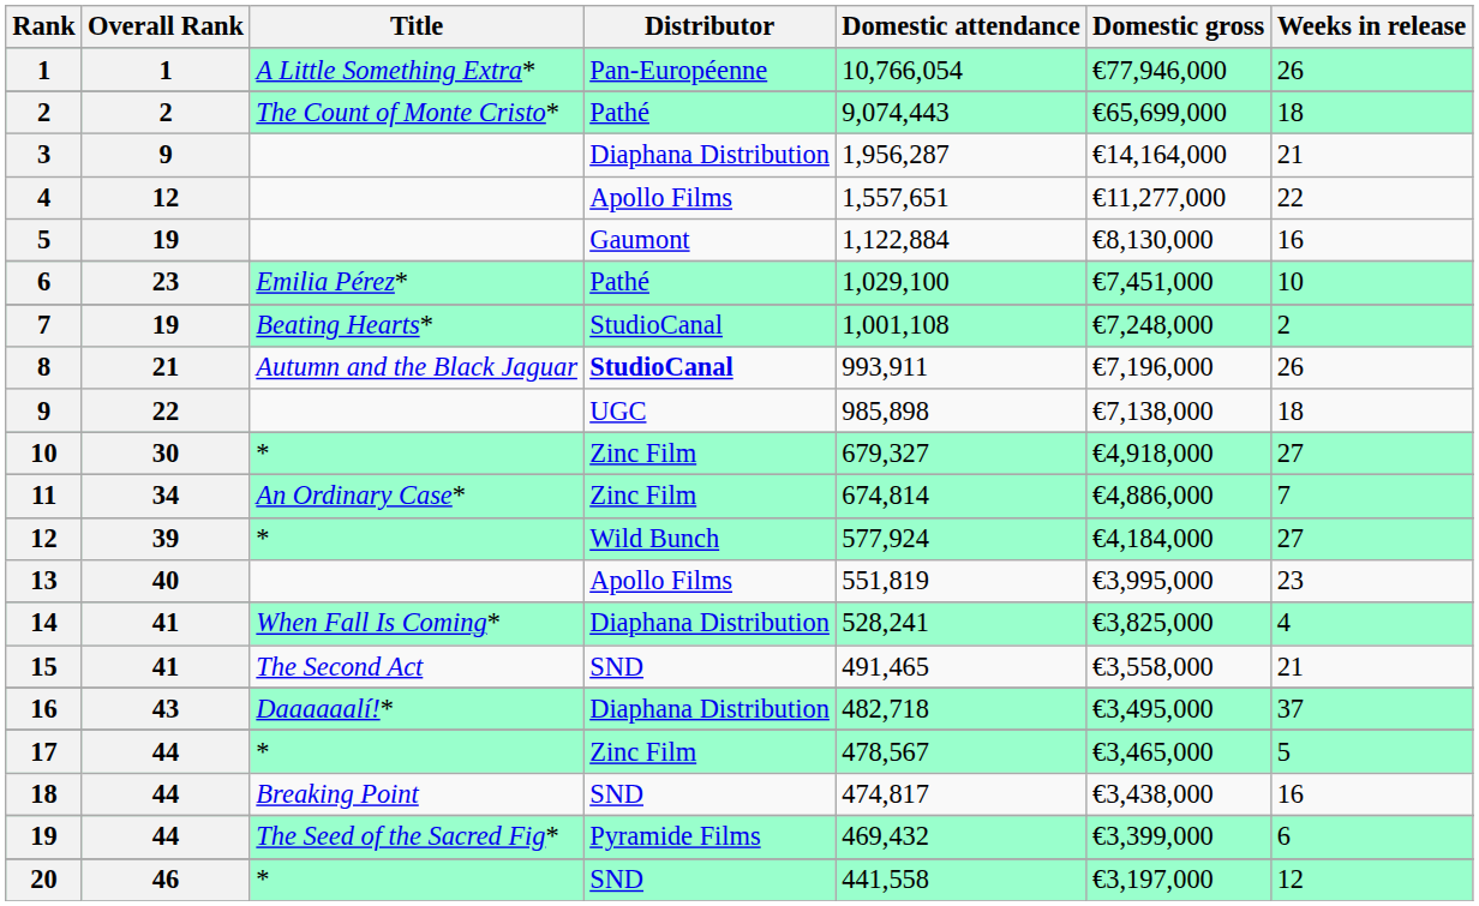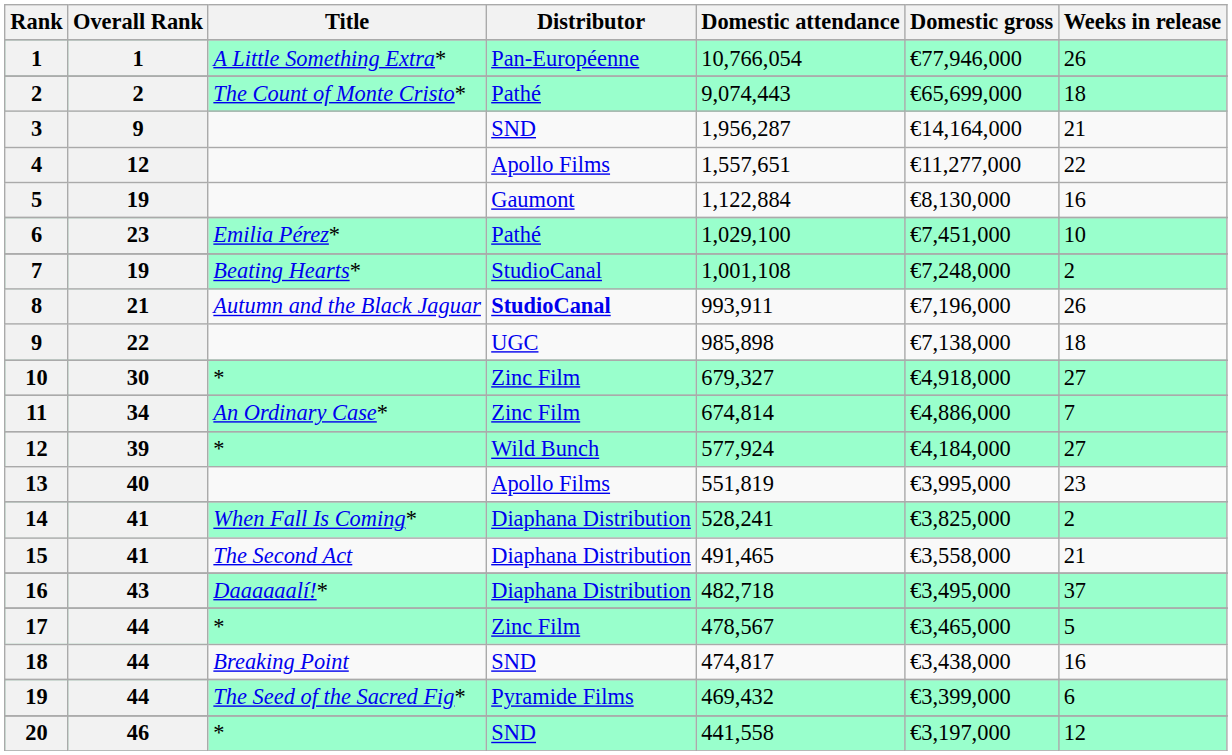 <table class="wikitable sortable" style="margin:auto; margin:auto;">
 <tr>
 <th>Rank</th>
 <th>Overall Rank</th>
 <th>Title</th>
 <th>Distributor</th>
 <th>Domestic attendance</th>
 <th>Domestic gross</th>
 <th>Weeks in release</th>
 </tr>
 <tr>
 </tr>
 <tr style="background:#9fc;">
 <th style="text-align:center;">1</th>
 <th style="text-align:center;">1</th>
 <td><em><a href='#'>A Little Something Extra</a></em>*</td>
 <td><a href='#'>Pan-Européenne</a></td>
 <td>10,766,054</td>
 <td>€77,946,000</td>
 <td>26</td>
 </tr>
 <tr>
 </tr>
 <tr style="background:#9fc;">
 <th style="text-align:center;">2</th>
 <th style="text-align:center;">2</th>
 <td><em><a href='#'>The Count of Monte Cristo</a></em>*</td>
 <td><a href='#'>Pathé</a></td>
 <td>9,074,443</td>
 <td>€65,699,000</td>
 <td>18</td>
 </tr>
 <tr>
 <th style="text-align:center;">3</th>
 <th style="text-align:center;">9</th>
 <td><em></em></td>
-<td><a href='#'>Diaphana Distribution</a></td>
+<td><a href='#'>SND</a></td>
 <td>1,956,287</td>
 <td>€14,164,000</td>
 <td>21</td>
 </tr>
 <tr>
 <th style="text-align:center;">4</th>
 <th style="text-align:center;">12</th>
 <td><em></em></td>
 <td><a href='#'>Apollo Films</a></td>
 <td>1,557,651</td>
 <td>€11,277,000</td>
 <td>22</td>
 </tr>
 <tr>
 <th style="text-align:center;">5</th>
 <th style="text-align:center;">19</th>
 <td><em></em></td>
 <td><a href='#'>Gaumont</a></td>
 <td>1,122,884</td>
 <td>€8,130,000</td>
 <td>16</td>
 </tr>
 <tr>
 </tr>
 <tr style="background:#9fc;">
 <th style="text-align:center;">6</th>
 <th style="text-align:center;">23</th>
 <td><em><a href='#'>Emilia Pérez</a></em>*</td>
 <td><a href='#'>Pathé</a></td>
 <td>1,029,100</td>
 <td>€7,451,000</td>
 <td>10</td>
 </tr>
 <tr>
 </tr>
 <tr style="background:#9fc;">
 <th style="text-align:center;">7</th>
 <th style="text-align:center;">19</th>
 <td><em><a href='#'>Beating Hearts</a></em>*</td>
 <td><a href='#'>StudioCanal</a></td>
 <td>1,001,108</td>
 <td>€7,248,000</td>
 <td>2</td>
 </tr>
 <tr>
 <th style="text-align:center;">8</th>
 <th style="text-align:center;">21</th>
 <td><em><a href='#'>Autumn and the Black Jaguar</a></em></td>
 <td><strong><a href='#'>StudioCanal</a></strong></td>
 <td>993,911</td>
 <td>€7,196,000</td>
 <td>26</td>
 </tr>
 <tr>
 <th style="text-align:center;">9</th>
 <th style="text-align:center;">22</th>
 <td><em></em></td>
 <td><a href='#'>UGC</a></td>
 <td>985,898</td>
 <td>€7,138,000</td>
 <td>18</td>
 </tr>
 <tr>
 </tr>
 <tr style="background:#9fc;">
 <th style="text-align:center;">10</th>
 <th style="text-align:center;">30</th>
 <td><em></em>*</td>
 <td><a href='#'>Zinc Film</a></td>
 <td>679,327</td>
 <td>€4,918,000</td>
 <td>27</td>
 </tr>
 <tr>
 </tr>
 <tr style="background:#9fc;">
 <th style="text-align:center;">11</th>
 <th style="text-align:center;">34</th>
 <td><em><a href='#'>An Ordinary Case</a></em>*</td>
 <td><a href='#'>Zinc Film</a></td>
 <td>674,814</td>
 <td>€4,886,000</td>
 <td>7</td>
 </tr>
 <tr>
 </tr>
 <tr style="background:#9fc;">
 <th style="text-align:center;">12</th>
 <th style="text-align:center;">39</th>
 <td><em></em>*</td>
 <td><a href='#'>Wild Bunch</a></td>
 <td>577,924</td>
 <td>€4,184,000</td>
 <td>27</td>
 </tr>
 <tr>
 <th style="text-align:center;">13</th>
 <th style="text-align:center;">40</th>
 <td><em></em></td>
 <td><a href='#'>Apollo Films</a></td>
 <td>551,819</td>
 <td>€3,995,000</td>
 <td>23</td>
 </tr>
 <tr>
 </tr>
 <tr style="background:#9fc;">
 <th style="text-align:center;">14</th>
 <th style="text-align:center;">41</th>
 <td><em><a href='#'>When Fall Is Coming</a></em>*</td>
 <td><a href='#'>Diaphana Distribution</a></td>
 <td>528,241</td>
 <td>€3,825,000</td>
-<td>4</td>
+<td>2</td>
 </tr>
 <tr>
 <th style="text-align:center;">15</th>
 <th style="text-align:center;">41</th>
 <td><em><a href='#'>The Second Act</a></em></td>
-<td><a href='#'>SND</a></td>
+<td><a href='#'>Diaphana Distribution</a></td>
 <td>491,465</td>
 <td>€3,558,000</td>
 <td>21</td>
 </tr>
 <tr>
 </tr>
 <tr style="background:#9fc;">
 <th style="text-align:center;">16</th>
 <th style="text-align:center;">43</th>
 <td><em><a href='#'>Daaaaaalí!</a></em>*</td>
 <td><a href='#'>Diaphana Distribution</a></td>
 <td>482,718</td>
 <td>€3,495,000</td>
 <td>37</td>
 </tr>
 <tr>
 </tr>
 <tr style="background:#9fc;">
 <th style="text-align:center;">17</th>
 <th style="text-align:center;">44</th>
 <td><em></em>*</td>
 <td><a href='#'>Zinc Film</a></td>
 <td>478,567</td>
 <td>€3,465,000</td>
 <td>5</td>
 </tr>
 <tr>
 <th style="text-align:center;">18</th>
 <th style="text-align:center;">44</th>
 <td><em><a href='#'>Breaking Point</a></em></td>
 <td><a href='#'>SND</a></td>
 <td>474,817</td>
 <td>€3,438,000</td>
 <td>16</td>
 </tr>
 <tr>
 </tr>
 <tr style="background:#9fc;">
 <th style="text-align:center;">19</th>
 <th style="text-align:center;">44</th>
 <td><em><a href='#'>The Seed of the Sacred Fig</a></em>*</td>
 <td><a href='#'>Pyramide Films</a></td>
 <td>469,432</td>
 <td>€3,399,000</td>
 <td>6</td>
 </tr>
 <tr>
 </tr>
 <tr style="background:#9fc;">
 <th style="text-align:center;">20</th>
 <th style="text-align:center;">46</th>
 <td><em></em>*</td>
 <td><a href='#'>SND</a></td>
 <td>441,558</td>
 <td>€3,197,000</td>
 <td>12</td>
 </tr>
 </table>
